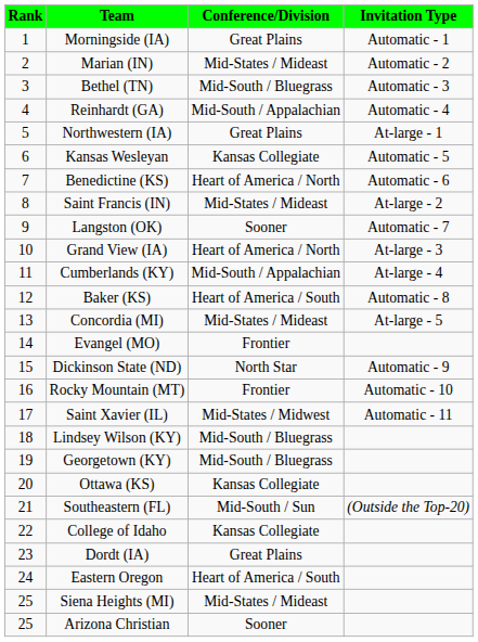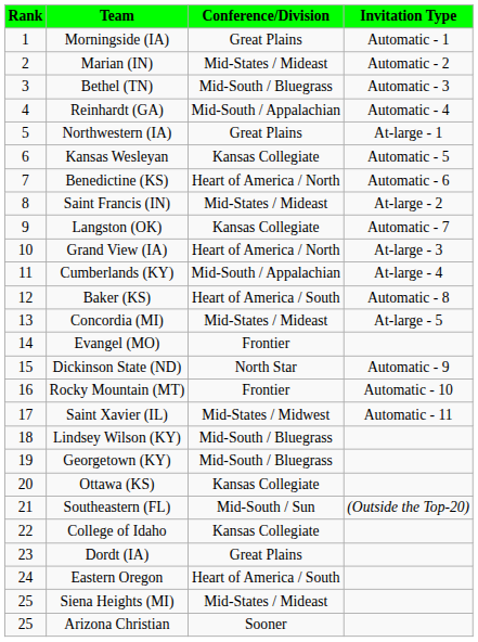 <table class="wikitable sortable" style="text-align:center;">
 <tr>
 <th style="background:#00ff00; color:black;">Rank</th>
 <th style="background:#00ff00; color:black;">Team</th>
 <th style="background:#00ff00; color:black;">Conference/Division</th>
 <th style="background:#00ff00; color:black;">Invitation Type</th>
 </tr>
 <tr style="text-align:center;">
 <td>1</td>
 <td>Morningside (IA)</td>
 <td>Great Plains</td>
 <td>Automatic - 1</td>
 </tr>
 <tr style="text-align:center;">
 <td>2</td>
 <td>Marian (IN)</td>
 <td>Mid-States / Mideast</td>
 <td>Automatic - 2</td>
 </tr>
 <tr style="text-align:center;">
 <td>3</td>
 <td>Bethel (TN)</td>
 <td>Mid-South / Bluegrass</td>
 <td>Automatic - 3</td>
 </tr>
 <tr style="text-align:center;">
 <td>4</td>
 <td>Reinhardt (GA)</td>
 <td>Mid-South / Appalachian</td>
 <td>Automatic - 4</td>
 </tr>
 <tr style="text-align:center;">
 <td>5</td>
 <td>Northwestern (IA)</td>
 <td>Great Plains</td>
 <td>At-large - 1</td>
 </tr>
 <tr style="text-align:center;">
 <td>6</td>
 <td>Kansas Wesleyan</td>
 <td>Kansas Collegiate</td>
 <td>Automatic - 5</td>
 </tr>
 <tr style="text-align:center;">
 <td>7</td>
 <td>Benedictine (KS)</td>
 <td>Heart of America / North</td>
 <td>Automatic - 6</td>
 </tr>
 <tr style="text-align:center;">
 <td>8</td>
 <td>Saint Francis (IN)</td>
 <td>Mid-States / Mideast</td>
 <td>At-large - 2</td>
 </tr>
 <tr style="text-align:center;">
 <td>9</td>
 <td>Langston (OK)</td>
-<td>Sooner</td>
+<td>Kansas Collegiate</td>
 <td>Automatic - 7</td>
 </tr>
 <tr style="text-align:center;">
 <td>10</td>
 <td>Grand View (IA)</td>
 <td>Heart of America / North</td>
 <td>At-large - 3</td>
 </tr>
 <tr style="text-align:center;">
 <td>11</td>
 <td>Cumberlands (KY)</td>
 <td>Mid-South / Appalachian</td>
 <td>At-large - 4</td>
 </tr>
 <tr style="text-align:center;">
 <td>12</td>
 <td>Baker (KS)</td>
 <td>Heart of America / South</td>
 <td>Automatic - 8</td>
 </tr>
 <tr style="text-align:center;">
 <td>13</td>
 <td>Concordia (MI)</td>
 <td>Mid-States / Mideast</td>
 <td>At-large - 5</td>
 </tr>
 <tr style="text-align:center;">
 <td>14</td>
 <td>Evangel (MO)</td>
 <td>Frontier</td>
 <td></td>
 </tr>
 <tr style="text-align:center;">
 <td>15</td>
 <td>Dickinson State (ND)</td>
 <td>North Star</td>
 <td>Automatic - 9</td>
 </tr>
 <tr style="text-align:center;">
 <td>16</td>
 <td>Rocky Mountain (MT)</td>
 <td>Frontier</td>
 <td>Automatic - 10</td>
 </tr>
 <tr style="text-align:center;">
 <td>17</td>
 <td>Saint Xavier (IL)</td>
 <td>Mid-States / Midwest</td>
 <td>Automatic - 11</td>
 </tr>
 <tr style="text-align:center;">
 <td>18</td>
 <td>Lindsey Wilson (KY)</td>
 <td>Mid-South / Bluegrass</td>
 <td></td>
 </tr>
 <tr style="text-align:center;">
 <td>19</td>
 <td>Georgetown (KY)</td>
 <td>Mid-South / Bluegrass</td>
 <td></td>
 </tr>
 <tr style="text-align:center;">
 <td>20</td>
 <td>Ottawa (KS)</td>
 <td>Kansas Collegiate</td>
 <td></td>
 </tr>
 <tr style="text-align:center;">
 <td>21</td>
 <td>Southeastern (FL)</td>
 <td>Mid-South / Sun</td>
 <td><em>(Outside the Top-20)</em></td>
 </tr>
 <tr style="text-align:center;">
 <td>22</td>
 <td>College of Idaho</td>
 <td>Kansas Collegiate</td>
 <td></td>
 </tr>
 <tr style="text-align:center;">
 <td>23</td>
 <td>Dordt (IA)</td>
 <td>Great Plains</td>
 <td></td>
 </tr>
 <tr style="text-align:center;">
 <td>24</td>
 <td>Eastern Oregon</td>
 <td>Heart of America / South</td>
 <td></td>
 </tr>
 <tr style="text-align:center;">
 <td>25</td>
 <td>Siena Heights (MI)</td>
 <td>Mid-States / Mideast</td>
 <td></td>
 </tr>
 <tr style="text-align:center;">
 <td>25</td>
 <td>Arizona Christian</td>
 <td>Sooner</td>
 <td></td>
 </tr>
 </table>
